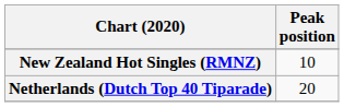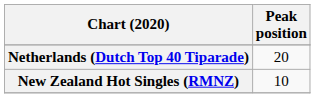 <table class="wikitable sortable plainrowheaders" style="text-align:center">
 <tr>
 <th scope="col">Chart (2020)</th>
 <th scope="col">Peak<br>position</th>
 </tr>
 <tr>
 </tr>
 <tr>
 </tr>
 <tr>
+<th scope="row">Netherlands (<a href='#'>Dutch Top 40 Tiparade</a>)</th>
+<td>20</td>
+</tr>
+<tr>
 <th scope="row">New Zealand Hot Singles (<a href='#'>RMNZ</a>)</th>
 <td>10</td>
 </tr>
 <tr>
-<th scope="row">Netherlands (<a href='#'>Dutch Top 40 Tiparade</a>)</th>
-<td>20</td>
-</tr>
-<tr>
 </tr>
 </table>
